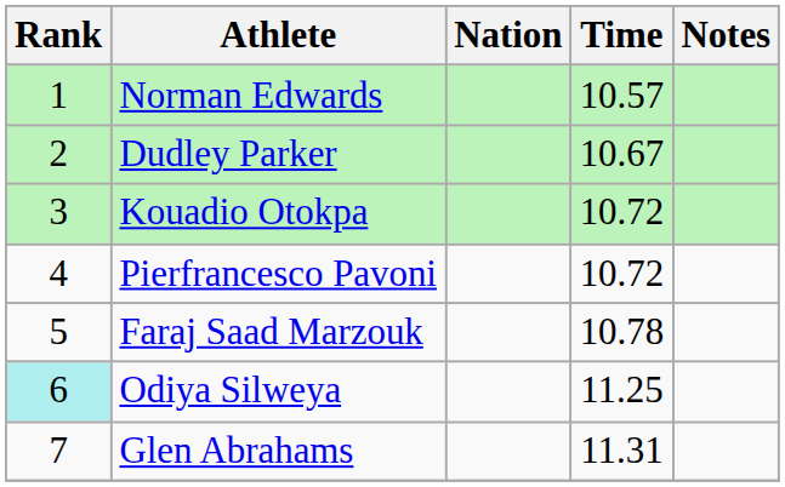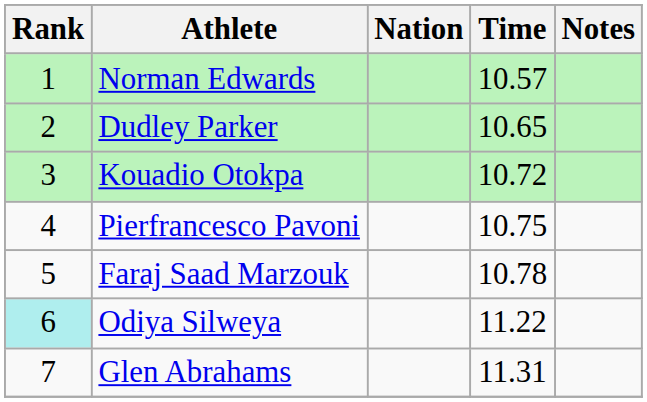 <table class="wikitable sortable" style="text-align:center">
 <tr>
 <th>Rank</th>
 <th>Athlete</th>
 <th>Nation</th>
 <th>Time</th>
 <th>Notes</th>
 </tr>
 <tr bgcolor=bbf3bb>
 <td>1</td>
 <td align=left><a href='#'>Norman Edwards</a></td>
 <td align=left></td>
 <td>10.57</td>
 <td></td>
 </tr>
 <tr bgcolor=bbf3bb>
 <td>2</td>
 <td align=left><a href='#'>Dudley Parker</a></td>
 <td align=left></td>
-<td>10.67</td>
+<td>10.65</td>
 <td></td>
 </tr>
 <tr bgcolor=bbf3bb>
 <td>3</td>
 <td align=left><a href='#'>Kouadio Otokpa</a></td>
 <td align=left></td>
 <td>10.72</td>
 <td></td>
 </tr>
 <tr>
 <td>4</td>
 <td align=left><a href='#'>Pierfrancesco Pavoni</a></td>
 <td align=left></td>
-<td>10.72</td>
+<td>10.75</td>
 <td></td>
 </tr>
 <tr>
 <td>5</td>
 <td align=left><a href='#'>Faraj Saad Marzouk</a></td>
 <td align=left></td>
 <td>10.78</td>
 <td></td>
 </tr>
 <tr>
 <td style="background: paleturquoise;">6</td>
 <td align=left><a href='#'>Odiya Silweya</a></td>
 <td align=left></td>
-<td>11.25</td>
+<td>11.22</td>
 <td></td>
 </tr>
 <tr>
 <td>7</td>
 <td align=left><a href='#'>Glen Abrahams</a></td>
 <td align=left></td>
 <td>11.31</td>
 <td></td>
 </tr>
 <tr>
 </tr>
 </table>
